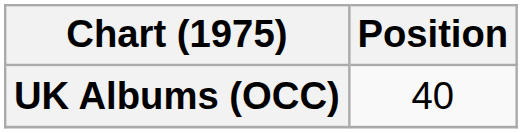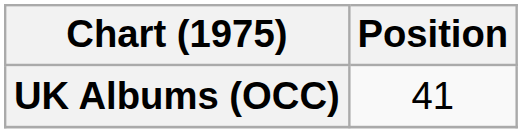 <table class="wikitable plainrowheaders" style="text-align:center;">
 <tr>
 <th scope="col">Chart (1975)</th>
 <th scope="col">Position</th>
 </tr>
 <tr>
 <th scope="row">UK Albums (OCC)</th>
-<td>40</td>
+<td>41</td>
 </tr>
 <tr>
 </tr>
 </table>
